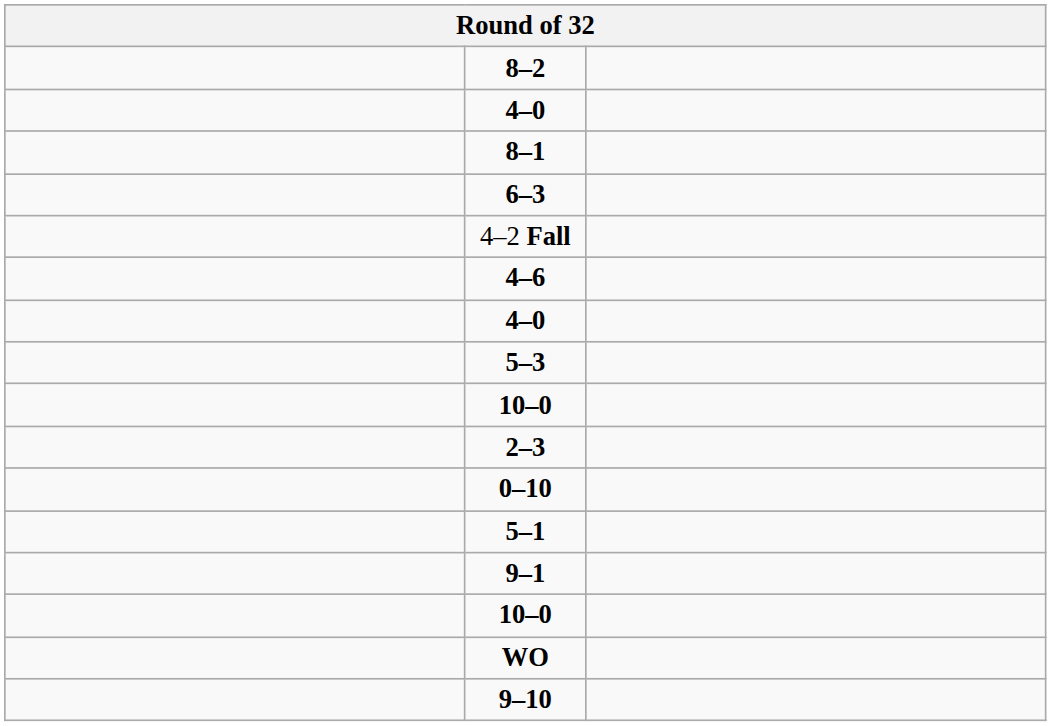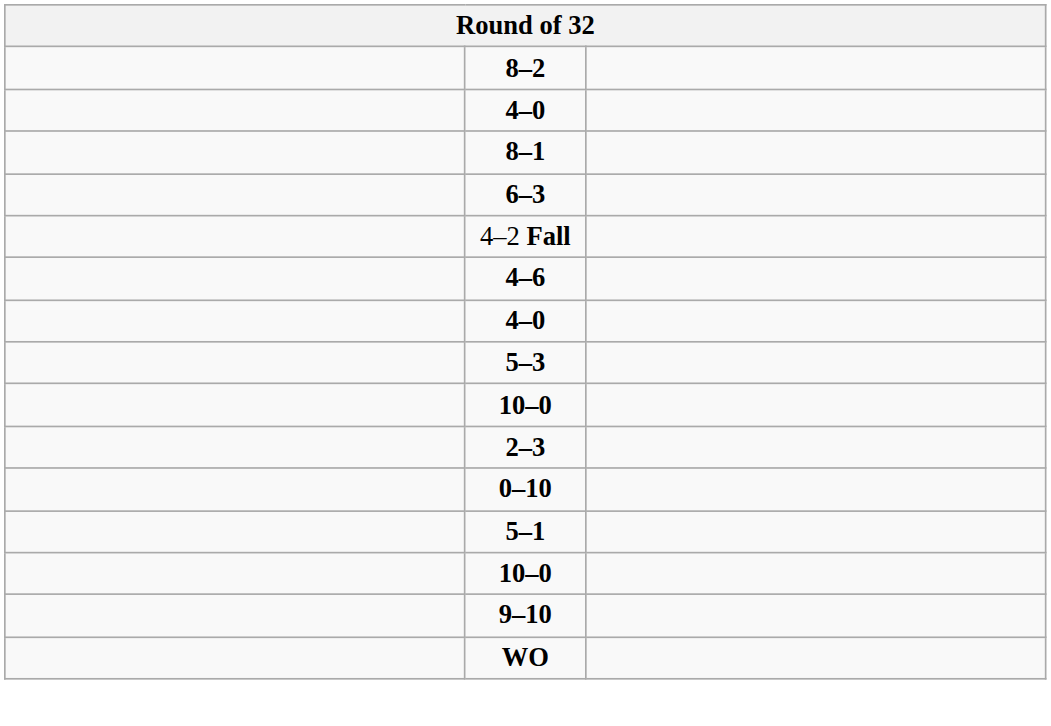 <table class="wikitable" style="text-align: center;">
 <tr>
 <th colspan=3>Round of 32</th>
 </tr>
 <tr>
 <td align=left width="270"><strong></strong></td>
 <td align=center width="65"><strong>8–2</strong></td>
 <td align=left width="270"></td>
 </tr>
 <tr>
 <td align=left><strong></strong></td>
 <td align=center><strong>4–0</strong></td>
 <td align=left></td>
 </tr>
 <tr>
 <td align=left><strong></strong></td>
 <td align=center><strong>8–1</strong></td>
 <td align=left></td>
 </tr>
 <tr>
 <td align=left><strong></strong></td>
 <td align=center><strong>6–3</strong></td>
 <td align=left></td>
 </tr>
 <tr>
 <td align=left><strong></strong></td>
 <td align=center>4–2 <strong>Fall</strong></td>
 <td align=left></td>
 </tr>
 <tr>
 <td align=left></td>
 <td align=center><strong>4–6</strong></td>
 <td align=left><strong></strong></td>
 </tr>
 <tr>
 <td align=left><strong></strong></td>
 <td align=center><strong>4–0</strong></td>
 <td align=left></td>
 </tr>
 <tr>
 <td align=left><strong></strong></td>
 <td align=center><strong>5–3</strong></td>
 <td align=left></td>
 </tr>
 <tr>
 <td align=left><strong></strong></td>
 <td align=center><strong>10–0</strong></td>
 <td align=left></td>
 </tr>
 <tr>
 <td align=left></td>
 <td align=center><strong>2–3</strong></td>
 <td align=left><strong></strong></td>
 </tr>
 <tr>
 <td align=left></td>
 <td align=center><strong>0–10</strong></td>
 <td align=left><strong></strong></td>
 </tr>
 <tr>
 <td align=left><strong></strong></td>
 <td align=center><strong>5–1</strong></td>
 <td align=left></td>
 </tr>
 <tr>
 <td align=left><strong></strong></td>
-<td align=center><strong>9–1</strong></td>
+<td align=center><strong>10–0</strong></td>
 <td align=left></td>
 </tr>
 <tr>
+<td align=left></td>
+<td align=center><strong>9–10</strong></td>
 <td align=left><strong></strong></td>
-<td align=center><strong>10–0</strong></td>
-<td align=left></td>
 </tr>
 <tr>
 <td align=left><strong></strong></td>
 <td align=center><strong>WO</strong></td>
 <td align=left><s></s></td>
 </tr>
-<tr>
-<td align=left></td>
-<td align=center><strong>9–10</strong></td>
-<td align=left><strong></strong></td>
-</tr>
 </table>
